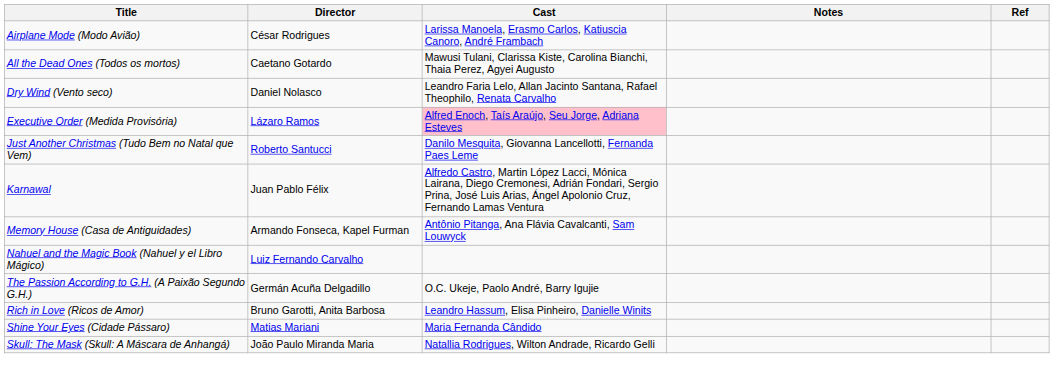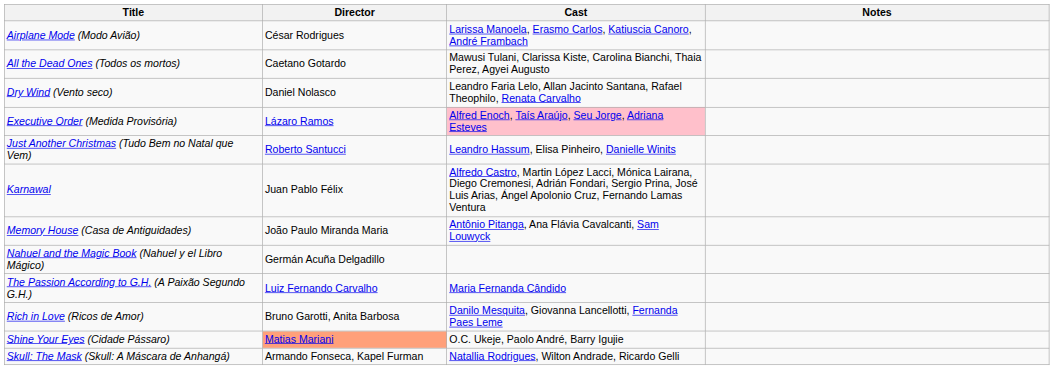 <table class="wikitable sortable" width= "100%">
 <tr>
 <th width=21%>Title</th>
 <th width=15%>Director</th>
 <th width=21%>Cast</th>
 <th width=28%>Notes</th>
-<th width=5%>Ref</th>
 </tr>
 <tr>
 <td><em><a href='#'>Airplane Mode</a> (Modo Avião)</em></td>
 <td>César Rodrigues</td>
 <td><a href='#'>Larissa Manoela</a>, <a href='#'>Erasmo Carlos</a>, <a href='#'>Katiuscia Canoro</a>, <a href='#'>André Frambach</a></td>
-<td></td>
 <td></td>
 </tr>
 <tr>
 <td><em><a href='#'>All the Dead Ones</a> (Todos os mortos)</em></td>
 <td>Caetano Gotardo</td>
 <td>Mawusi Tulani, Clarissa Kiste, Carolina Bianchi, Thaia Perez, Agyei Augusto</td>
 <td></td>
-<td></td>
 </tr>
 <tr>
 <td><em><a href='#'>Dry Wind</a> (Vento seco)</em></td>
 <td>Daniel Nolasco</td>
 <td>Leandro Faria Lelo, Allan Jacinto Santana, Rafael Theophilo, <a href='#'>Renata Carvalho</a></td>
-<td></td>
 <td></td>
 </tr>
 <tr>
 <td><em><a href='#'>Executive Order</a> (Medida Provisória)</em></td>
 <td><a href='#'>Lázaro Ramos</a></td>
 <td style="background: pink;"><a href='#'>Alfred Enoch</a>, <a href='#'>Taís Araújo</a>, <a href='#'>Seu Jorge</a>, <a href='#'>Adriana Esteves</a></td>
 <td></td>
-<td></td>
 </tr>
 <tr>
 <td><em><a href='#'>Just Another Christmas</a> (Tudo Bem no Natal que Vem)</em></td>
 <td><a href='#'>Roberto Santucci</a></td>
-<td><a href='#'>Danilo Mesquita</a>, Giovanna Lancellotti, <a href='#'>Fernanda Paes Leme</a></td>
-<td></td>
+<td><a href='#'>Leandro Hassum</a>, Elisa Pinheiro, <a href='#'>Danielle Winits</a></td>
 <td></td>
 </tr>
 <tr>
 <td><em><a href='#'>Karnawal</a></em></td>
 <td>Juan Pablo Félix</td>
 <td><a href='#'>Alfredo Castro</a>, Martin López Lacci, Mónica Lairana, Diego Cremonesi, Adrián Fondari, Sergio Prina, José Luis Arias, Ángel Apolonio Cruz, Fernando Lamas Ventura</td>
 <td></td>
-<td></td>
 </tr>
 <tr>
 <td><em><a href='#'>Memory House</a> (Casa de Antiguidades)</em></td>
-<td>Armando Fonseca, Kapel Furman</td>
+<td>João Paulo Miranda Maria</td>
 <td><a href='#'>Antônio Pitanga</a>, Ana Flávia Cavalcanti, <a href='#'>Sam Louwyck</a></td>
-<td></td>
 <td></td>
 </tr>
 <tr>
 <td><em><a href='#'>Nahuel and the Magic Book</a> (Nahuel y el Libro Mágico)</em></td>
-<td><a href='#'>Luiz Fernando Carvalho</a></td>
-<td></td>
+<td>Germán Acuña Delgadillo</td>
 <td></td>
 <td></td>
 </tr>
 <tr>
 <td><em><a href='#'>The Passion According to G.H.</a> (A Paixão Segundo G.H.)</em></td>
-<td>Germán Acuña Delgadillo</td>
-<td>O.C. Ukeje, Paolo André, Barry Igujie</td>
-<td></td>
+<td><a href='#'>Luiz Fernando Carvalho</a></td>
+<td><a href='#'>Maria Fernanda Cândido</a></td>
 <td></td>
 </tr>
 <tr>
 <td><em><a href='#'>Rich in Love</a> (Ricos de Amor)</em></td>
 <td>Bruno Garotti, Anita Barbosa</td>
-<td><a href='#'>Leandro Hassum</a>, Elisa Pinheiro, <a href='#'>Danielle Winits</a></td>
-<td></td>
+<td><a href='#'>Danilo Mesquita</a>, Giovanna Lancellotti, <a href='#'>Fernanda Paes Leme</a></td>
 <td></td>
 </tr>
 <tr>
 <td><em><a href='#'>Shine Your Eyes</a> (Cidade Pássaro)</em></td>
-<td><a href='#'>Matias Mariani</a></td>
-<td><a href='#'>Maria Fernanda Cândido</a></td>
-<td></td>
+<td style="background: lightsalmon;"><a href='#'>Matias Mariani</a></td>
+<td>O.C. Ukeje, Paolo André, Barry Igujie</td>
 <td></td>
 </tr>
 <tr>
 <td><em><a href='#'>Skull: The Mask</a> (Skull: A Máscara de Anhangá)</em></td>
-<td>João Paulo Miranda Maria</td>
+<td>Armando Fonseca, Kapel Furman</td>
 <td><a href='#'>Natallia Rodrigues</a>, Wilton Andrade, Ricardo Gelli</td>
-<td></td>
 <td></td>
 </tr>
 </table>
